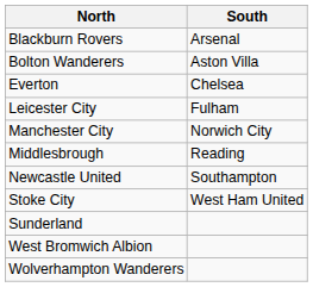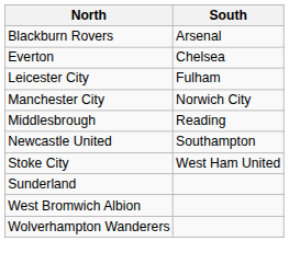 <table class="wikitable">
 <tr>
 <th>North</th>
 <th>South</th>
 </tr>
 <tr>
 <td>Blackburn Rovers</td>
 <td>Arsenal</td>
-</tr>
-<tr>
-<td>Bolton Wanderers</td>
-<td>Aston Villa</td>
 </tr>
 <tr>
 <td>Everton</td>
 <td>Chelsea</td>
 </tr>
 <tr>
 <td>Leicester City</td>
 <td>Fulham</td>
 </tr>
 <tr>
 <td>Manchester City</td>
 <td>Norwich City</td>
 </tr>
 <tr>
 <td>Middlesbrough</td>
 <td>Reading</td>
 </tr>
 <tr>
 <td>Newcastle United</td>
 <td>Southampton</td>
 </tr>
 <tr>
 <td>Stoke City</td>
 <td>West Ham United</td>
 </tr>
 <tr>
 <td>Sunderland</td>
 <td></td>
 </tr>
 <tr>
 <td>West Bromwich Albion</td>
 <td></td>
 </tr>
 <tr>
 <td>Wolverhampton Wanderers</td>
 <td></td>
 </tr>
 </table>
